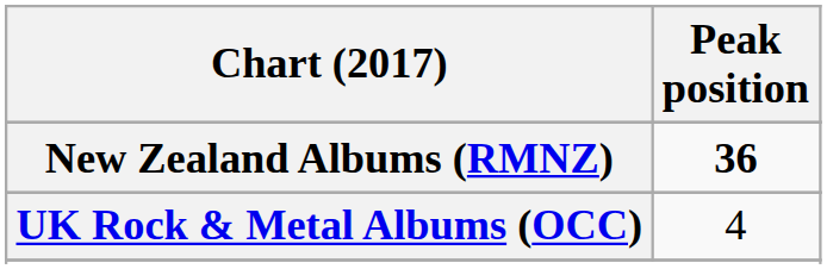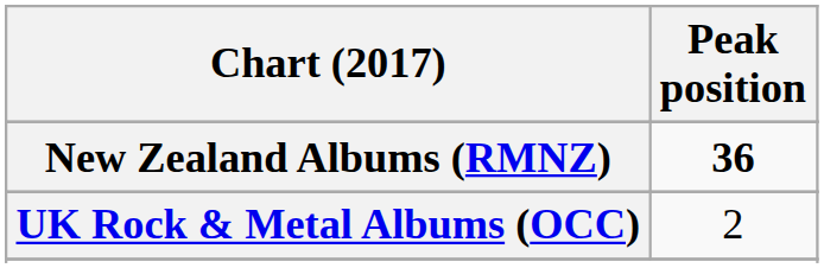 <table class="wikitable sortable plainrowheaders" style="text-align:center">
 <tr>
 <th scope="col">Chart (2017)</th>
 <th scope="col">Peak<br> position</th>
 </tr>
 <tr>
 </tr>
 <tr>
 </tr>
 <tr>
 <th scope="row">New Zealand Albums (<a href='#'>RMNZ</a>)</th>
 <td><strong>36</strong></td>
 </tr>
 <tr>
 </tr>
 <tr>
 </tr>
 <tr>
 </tr>
 <tr>
 <th scope="row"><a href='#'>UK Rock & Metal Albums</a> (<a href='#'>OCC</a>)</th>
-<td>4</td>
+<td>2</td>
 </tr>
 <tr>
 </tr>
 <tr>
 </tr>
 <tr>
 </tr>
 </table>
